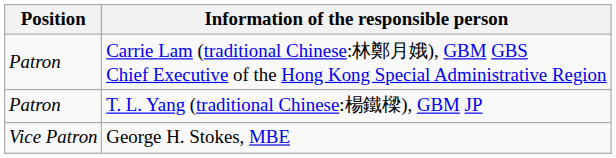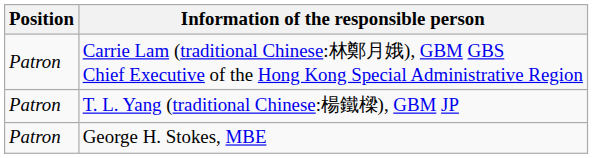 <table class="wikitable">
 <tr>
 <th>Position</th>
 <th>Information of the responsible person</th>
 </tr>
 <tr>
 <td><em>Patron</em></td>
 <td><a href='#'>Carrie Lam</a> (<a href='#'>traditional Chinese</a>:林鄭月娥), <a href='#'>GBM</a> <a href='#'>GBS</a><br><a href='#'>Chief Executive</a> of the <a href='#'>Hong Kong Special Administrative Region</a></td>
 </tr>
 <tr>
 <td><em>Patron</em></td>
 <td><a href='#'>T. L. Yang</a> (<a href='#'>traditional Chinese</a>:楊鐵樑), <a href='#'>GBM</a> <a href='#'>JP</a></td>
 </tr>
 <tr>
-<td><em>Vice Patron</em></td>
+<td><em>Patron</em></td>
 <td>George H. Stokes, <a href='#'>MBE</a></td>
 </tr>
 </table>
